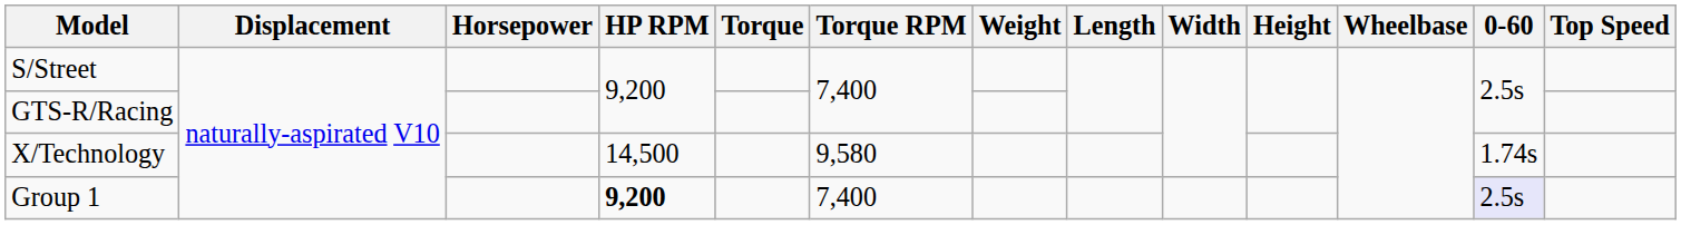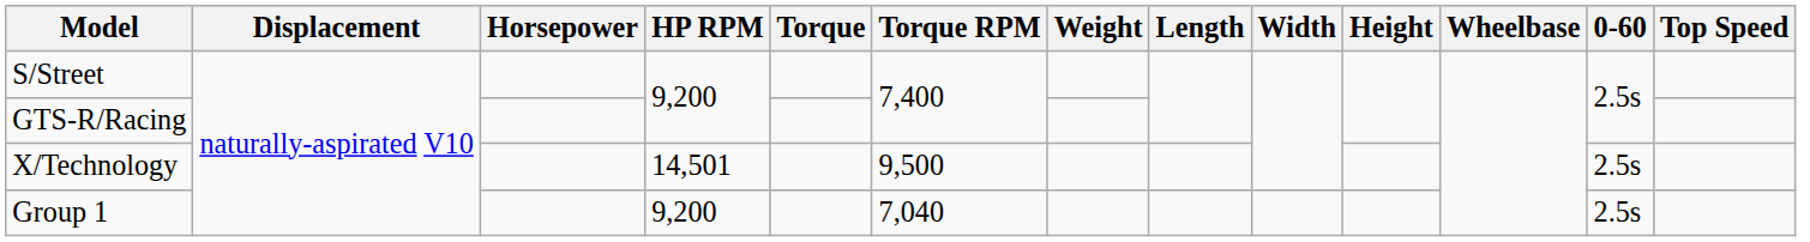 <table class="wikitable sortable">
 <tr>
 <th>Model</th>
 <th>Displacement</th>
 <th>Horsepower</th>
 <th>HP RPM</th>
 <th>Torque</th>
 <th>Torque RPM</th>
 <th>Weight</th>
 <th>Length</th>
 <th>Width</th>
 <th>Height</th>
 <th>Wheelbase</th>
 <th>0-60</th>
 <th>Top Speed</th>
 </tr>
 <tr>
 <td>S/Street</td>
 <td rowspan="4"> <a href='#'>naturally-aspirated</a> <a href='#'>V10</a></td>
 <td></td>
 <td rowspan="2">9,200</td>
 <td></td>
 <td rowspan="2">7,400</td>
 <td></td>
 <td rowspan="2"></td>
 <td rowspan="3"></td>
 <td rowspan="2"></td>
 <td rowspan="4"></td>
 <td rowspan="2">2.5s</td>
 <td></td>
 </tr>
 <tr>
 <td>GTS-R/Racing</td>
 <td></td>
 <td></td>
 <td></td>
 <td></td>
 </tr>
 <tr>
 <td>X/Technology</td>
 <td></td>
-<td>14,500</td>
+<td>14,501</td>
 <td></td>
-<td>9,580</td>
+<td>9,500</td>
 <td></td>
 <td></td>
 <td></td>
-<td>1.74s</td>
+<td>2.5s</td>
 <td></td>
 </tr>
 <tr>
 <td>Group 1</td>
 <td></td>
-<td><strong>9,200</strong></td>
+<td>9,200</td>
 <td></td>
-<td>7,400</td>
+<td>7,040</td>
 <td></td>
 <td></td>
 <td></td>
 <td></td>
-<td style="background: lavender;">2.5s</td>
+<td>2.5s</td>
 <td></td>
 </tr>
 </table>
